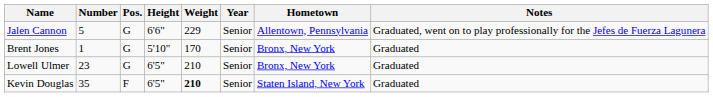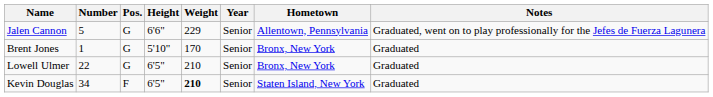 <table class="wikitable sortable" border="1">
 <tr>
 <th>Name</th>
 <th>Number</th>
 <th>Pos.</th>
 <th>Height</th>
 <th>Weight</th>
 <th>Year</th>
 <th>Hometown</th>
 <th class="unsortable">Notes</th>
 </tr>
 <tr>
 <td><a href='#'>Jalen Cannon</a></td>
 <td>5</td>
 <td>G</td>
 <td>6'6"</td>
 <td>229</td>
 <td>Senior</td>
 <td><a href='#'>Allentown, Pennsylvania</a></td>
 <td>Graduated, went on to play professionally for the <a href='#'>Jefes de Fuerza Lagunera</a></td>
 </tr>
 <tr>
 <td>Brent Jones</td>
 <td>1</td>
 <td>G</td>
 <td>5'10"</td>
 <td>170</td>
 <td>Senior</td>
 <td><a href='#'>Bronx, New York</a></td>
 <td>Graduated</td>
 </tr>
 <tr>
 <td>Lowell Ulmer</td>
-<td>23</td>
+<td>22</td>
 <td>G</td>
 <td>6'5"</td>
 <td>210</td>
 <td>Senior</td>
 <td><a href='#'>Bronx, New York</a></td>
 <td>Graduated</td>
 </tr>
 <tr>
 <td>Kevin Douglas</td>
-<td>35</td>
+<td>34</td>
 <td>F</td>
 <td>6'5"</td>
 <td><strong>210</strong></td>
 <td>Senior</td>
 <td><a href='#'>Staten Island, New York</a></td>
 <td>Graduated</td>
 </tr>
 </table>
